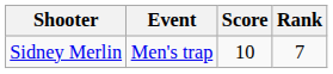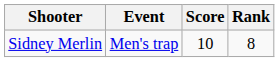 <table class="wikitable sortable" style="text-align:center">
 <tr>
 <th>Shooter</th>
 <th>Event</th>
 <th>Score</th>
 <th>Rank</th>
 </tr>
 <tr>
 <td align=left><a href='#'>Sidney Merlin</a></td>
 <td><a href='#'>Men's trap</a></td>
 <td>10</td>
-<td>7</td>
+<td>8</td>
 </tr>
 </table>
